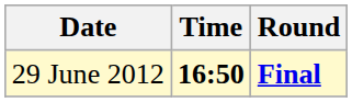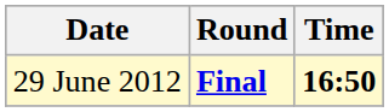 <table class="wikitable">
 <tr>
 <th>Date</th>
+<th>Round</th>
 <th>Time</th>
-<th>Round</th>
 </tr>
 <tr style=background:lemonchiffon>
 <td>29 June 2012</td>
+<td><strong><a href='#'>Final</a></strong></td>
 <td><strong>16:50</strong></td>
-<td><strong><a href='#'>Final</a></strong></td>
 </tr>
 </table>
